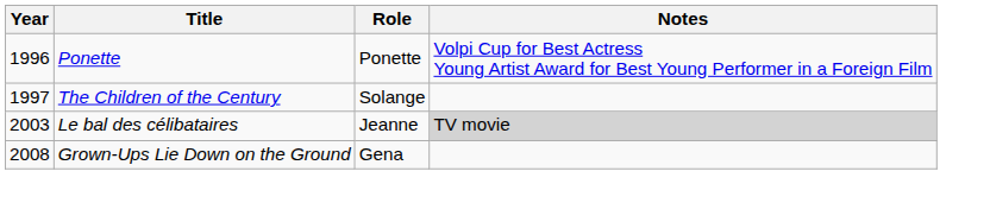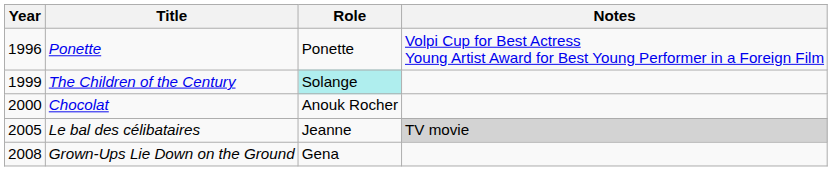 <table class="wikitable">
 <tr>
 <th>Year</th>
 <th>Title</th>
 <th>Role</th>
 <th>Notes</th>
 </tr>
 <tr>
 <td>1996</td>
 <td><em><a href='#'>Ponette</a></em></td>
 <td>Ponette</td>
 <td><a href='#'>Volpi Cup for Best Actress</a><br><a href='#'>Young Artist Award for Best Young Performer in a Foreign Film</a></td>
 </tr>
 <tr>
-<td>1997</td>
+<td>1999</td>
 <td><em><a href='#'>The Children of the Century</a></em></td>
-<td>Solange</td>
+<td style="background: paleturquoise;">Solange</td>
 <td></td>
 </tr>
 <tr>
-<td>2003</td>
+<td>2000</td>
+<td><em><a href='#'>Chocolat</a></em></td>
+<td>Anouk Rocher</td>
+<td></td>
+</tr>
+<tr>
+<td>2005</td>
 <td><em>Le bal des célibataires</em></td>
 <td>Jeanne</td>
 <td style="background: lightgrey;">TV movie</td>
 </tr>
 <tr>
 <td>2008</td>
 <td><em>Grown-Ups Lie Down on the Ground</em></td>
 <td>Gena</td>
 <td></td>
 </tr>
 </table>
